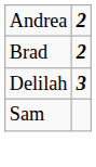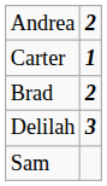 <table class="wikitable">
 <tr>
 <td>Andrea</td>
 <td><strong><em>2</em></strong></td>
+</tr>
+<tr>
+<td>Carter</td>
+<td><strong><em>1</em></strong></td>
 </tr>
 <tr>
 <td>Brad</td>
 <td><strong><em>2</em></strong></td>
 </tr>
 <tr>
 <td>Delilah</td>
 <td><strong><em>3</em></strong></td>
 </tr>
 <tr>
 <td>Sam</td>
 <td></td>
 </tr>
 </table>
